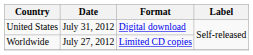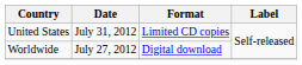 <table class="wikitable">
 <tr>
 <th>Country</th>
 <th>Date</th>
 <th>Format</th>
 <th>Label</th>
 </tr>
 <tr>
 <td>United States</td>
 <td>July 31, 2012</td>
-<td><a href='#'>Digital download</a></td>
+<td><a href='#'>Limited CD copies</a></td>
 <td rowspan=2>Self-released</td>
 </tr>
 <tr>
 <td>Worldwide</td>
 <td>July 27, 2012</td>
-<td><a href='#'>Limited CD copies</a></td>
+<td><a href='#'>Digital download</a></td>
 </tr>
 <tr>
 </tr>
 </table>
